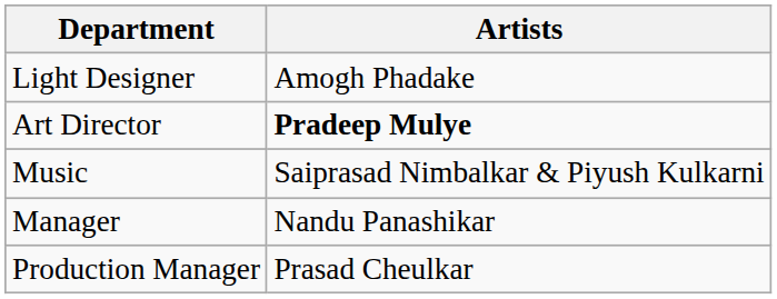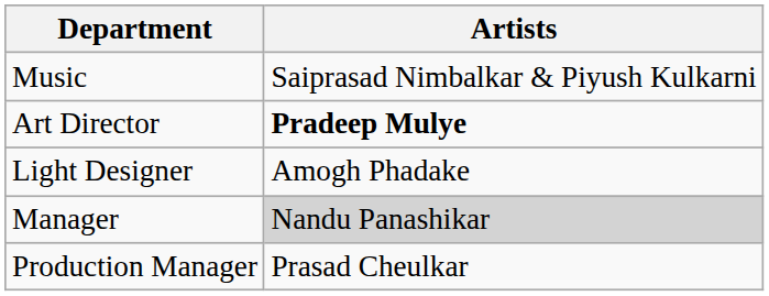 <table class="wikitable">
 <tr>
 <th>Department</th>
 <th>Artists</th>
 </tr>
 <tr>
-<td>Light Designer</td>
-<td>Amogh Phadake</td>
+<td>Music</td>
+<td>Saiprasad Nimbalkar & Piyush Kulkarni</td>
 </tr>
 <tr>
 <td>Art Director</td>
 <td><strong>Pradeep Mulye</strong></td>
 </tr>
 <tr>
-<td>Music</td>
-<td>Saiprasad Nimbalkar & Piyush Kulkarni</td>
+<td>Light Designer</td>
+<td>Amogh Phadake</td>
 </tr>
 <tr>
 <td>Manager</td>
-<td>Nandu Panashikar</td>
+<td style="background: lightgrey;">Nandu Panashikar</td>
 </tr>
 <tr>
 <td>Production Manager</td>
 <td>Prasad Cheulkar</td>
 </tr>
 </table>
